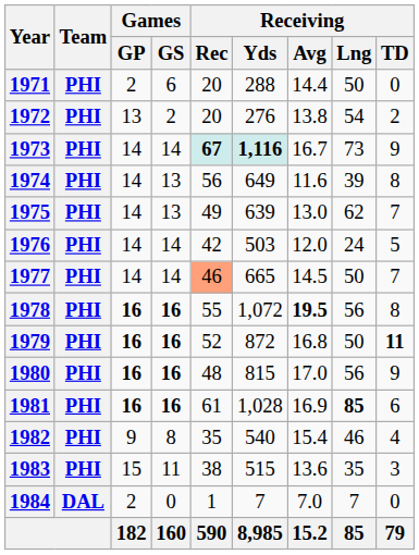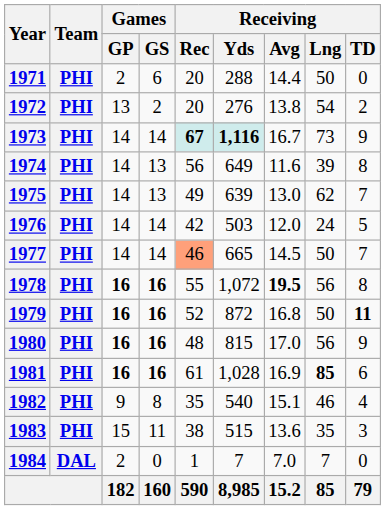 <table class="wikitable" style="text-align:center;">
 <tr>
 <th rowspan="2">Year</th>
 <th rowspan="2">Team</th>
 <th colspan="2">Games</th>
 <th colspan="5">Receiving</th>
 </tr>
 <tr>
 <th>GP</th>
 <th>GS</th>
 <th>Rec</th>
 <th>Yds</th>
 <th>Avg</th>
 <th>Lng</th>
 <th>TD</th>
 </tr>
 <tr>
 <th><a href='#'>1971</a></th>
 <th><a href='#'>PHI</a></th>
 <td>2</td>
 <td>6</td>
 <td>20</td>
 <td>288</td>
 <td>14.4</td>
 <td>50</td>
 <td>0</td>
 </tr>
 <tr>
 <th><a href='#'>1972</a></th>
 <th><a href='#'>PHI</a></th>
 <td>13</td>
 <td>2</td>
 <td>20</td>
 <td>276</td>
 <td>13.8</td>
 <td>54</td>
 <td>2</td>
 </tr>
 <tr>
 <th><a href='#'>1973</a></th>
 <th><a href='#'>PHI</a></th>
 <td>14</td>
 <td>14</td>
 <td style="background:#cfecec;"><strong>67</strong></td>
 <td style="background:#cfecec;"><strong>1,116</strong></td>
 <td>16.7</td>
 <td>73</td>
 <td>9</td>
 </tr>
 <tr>
 <th><a href='#'>1974</a></th>
 <th><a href='#'>PHI</a></th>
 <td>14</td>
 <td>13</td>
 <td>56</td>
 <td>649</td>
 <td>11.6</td>
 <td>39</td>
 <td>8</td>
 </tr>
 <tr>
 <th><a href='#'>1975</a></th>
 <th><a href='#'>PHI</a></th>
 <td>14</td>
 <td>13</td>
 <td>49</td>
 <td>639</td>
 <td>13.0</td>
 <td>62</td>
 <td>7</td>
 </tr>
 <tr>
 <th><a href='#'>1976</a></th>
 <th><a href='#'>PHI</a></th>
 <td>14</td>
 <td>14</td>
 <td>42</td>
 <td>503</td>
 <td>12.0</td>
 <td>24</td>
 <td>5</td>
 </tr>
 <tr>
 <th><a href='#'>1977</a></th>
 <th><a href='#'>PHI</a></th>
 <td>14</td>
 <td>14</td>
 <td style="background: lightsalmon;">46</td>
 <td>665</td>
 <td>14.5</td>
 <td>50</td>
 <td>7</td>
 </tr>
 <tr>
 <th><a href='#'>1978</a></th>
 <th><a href='#'>PHI</a></th>
 <td><strong>16</strong></td>
 <td><strong>16</strong></td>
 <td>55</td>
 <td>1,072</td>
 <td><strong>19.5</strong></td>
 <td>56</td>
 <td>8</td>
 </tr>
 <tr>
 <th><a href='#'>1979</a></th>
 <th><a href='#'>PHI</a></th>
 <td><strong>16</strong></td>
 <td><strong>16</strong></td>
 <td>52</td>
 <td>872</td>
 <td>16.8</td>
 <td>50</td>
 <td><strong>11</strong></td>
 </tr>
 <tr>
 <th><a href='#'>1980</a></th>
 <th><a href='#'>PHI</a></th>
 <td><strong>16</strong></td>
 <td><strong>16</strong></td>
 <td>48</td>
 <td>815</td>
 <td>17.0</td>
 <td>56</td>
 <td>9</td>
 </tr>
 <tr>
 <th><a href='#'>1981</a></th>
 <th><a href='#'>PHI</a></th>
 <td><strong>16</strong></td>
 <td><strong>16</strong></td>
 <td>61</td>
 <td>1,028</td>
 <td>16.9</td>
 <td><strong>85</strong></td>
 <td>6</td>
 </tr>
 <tr>
 <th><a href='#'>1982</a></th>
 <th><a href='#'>PHI</a></th>
 <td>9</td>
 <td>8</td>
 <td>35</td>
 <td>540</td>
-<td>15.4</td>
+<td>15.1</td>
 <td>46</td>
 <td>4</td>
 </tr>
 <tr>
 <th><a href='#'>1983</a></th>
 <th><a href='#'>PHI</a></th>
 <td>15</td>
 <td>11</td>
 <td>38</td>
 <td>515</td>
 <td>13.6</td>
 <td>35</td>
 <td>3</td>
 </tr>
 <tr>
 <th><a href='#'>1984</a></th>
 <th><a href='#'>DAL</a></th>
 <td>2</td>
 <td>0</td>
 <td>1</td>
 <td>7</td>
 <td>7.0</td>
 <td>7</td>
 <td>0</td>
 </tr>
 <tr>
 <th colspan="2"></th>
 <th>182</th>
 <th>160</th>
 <th>590</th>
 <th>8,985</th>
 <th>15.2</th>
 <th>85</th>
 <th>79</th>
 </tr>
 </table>
